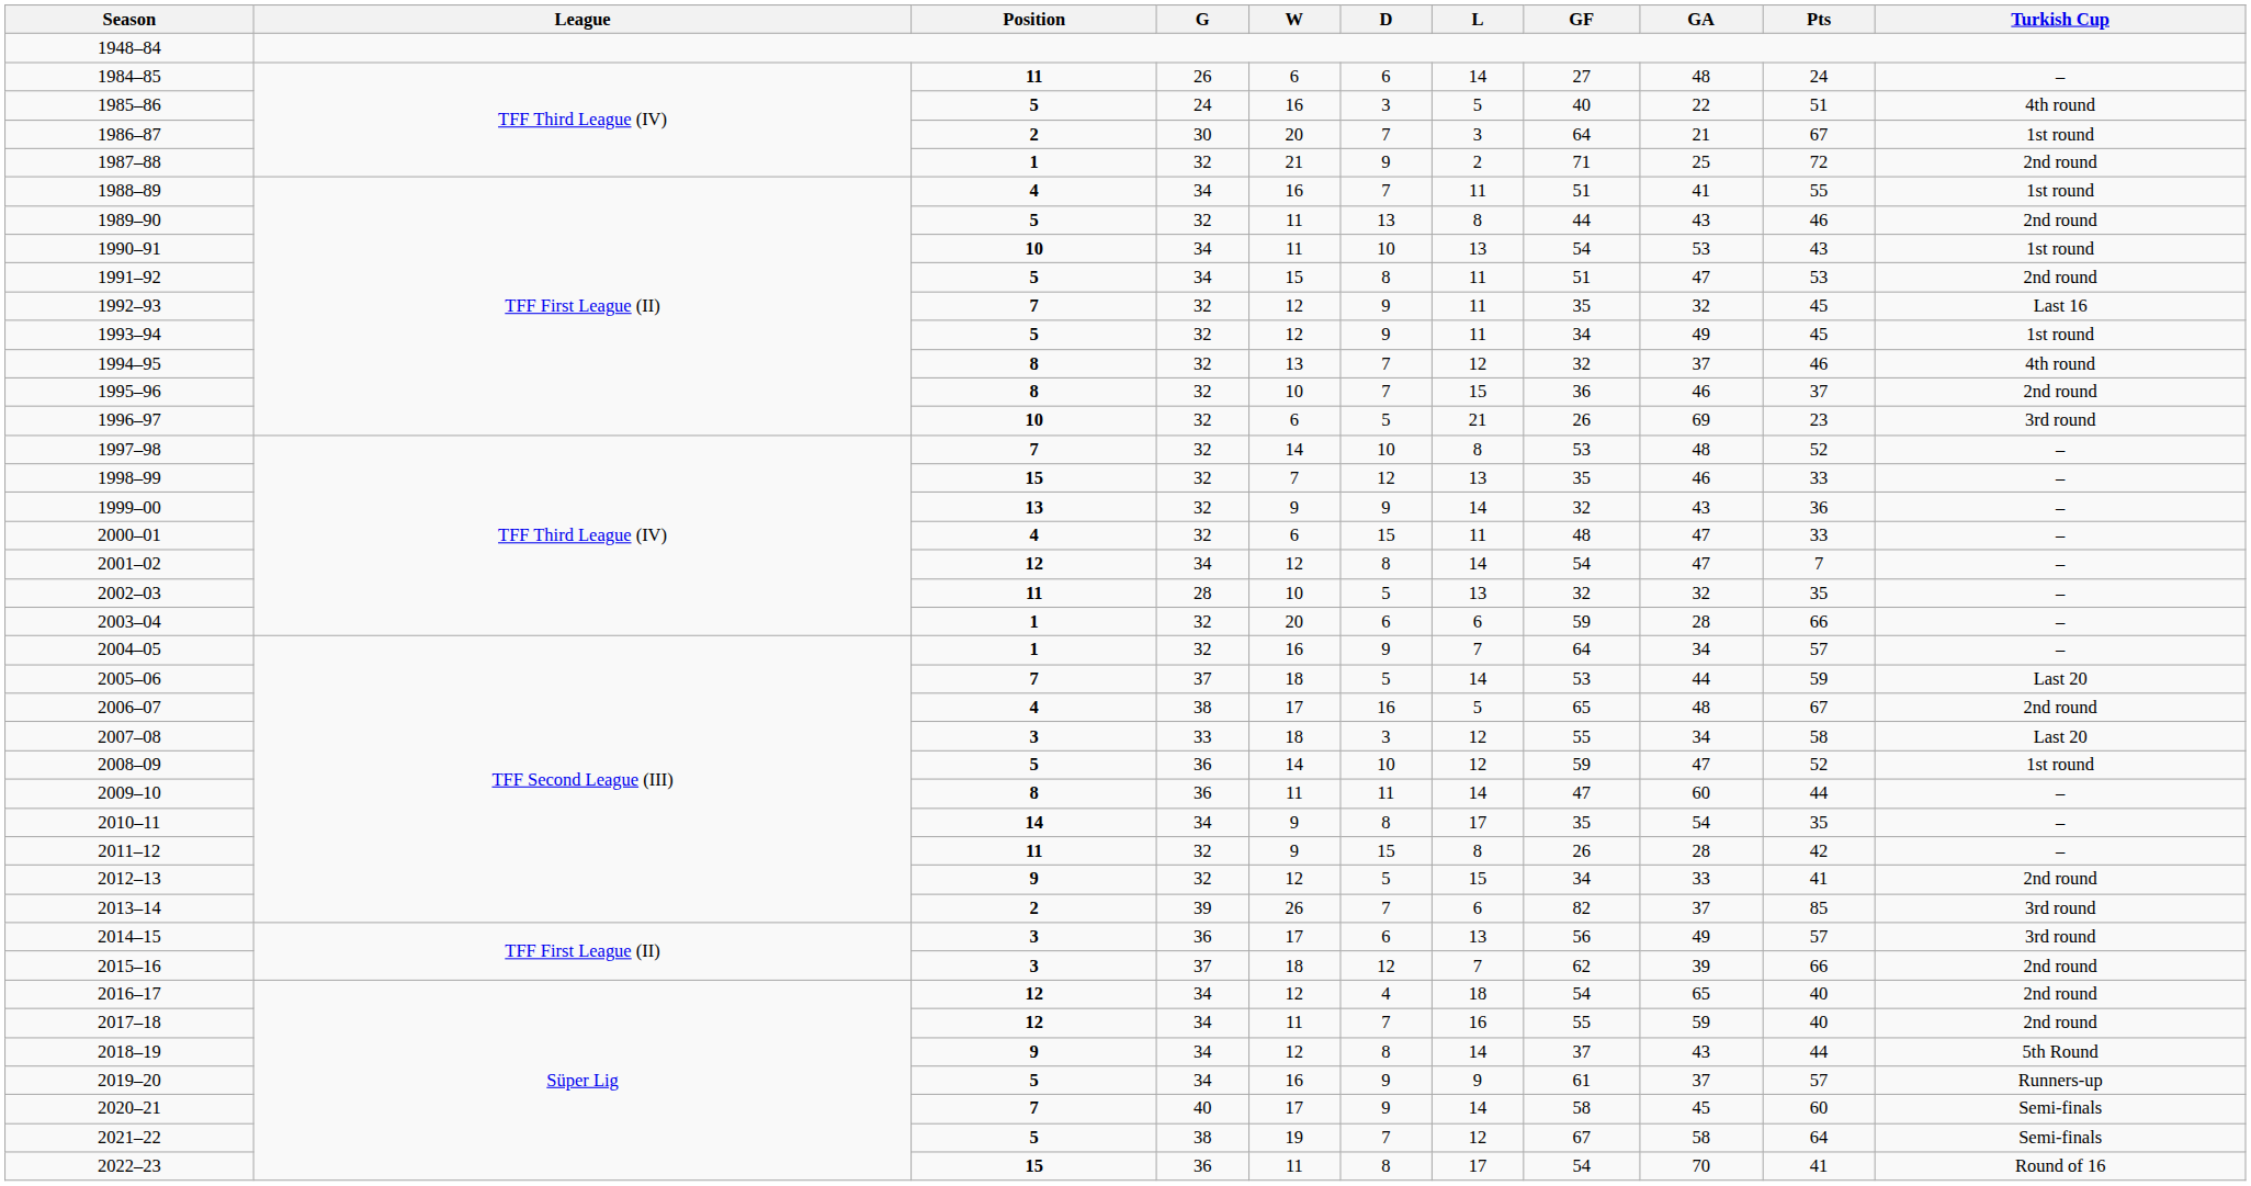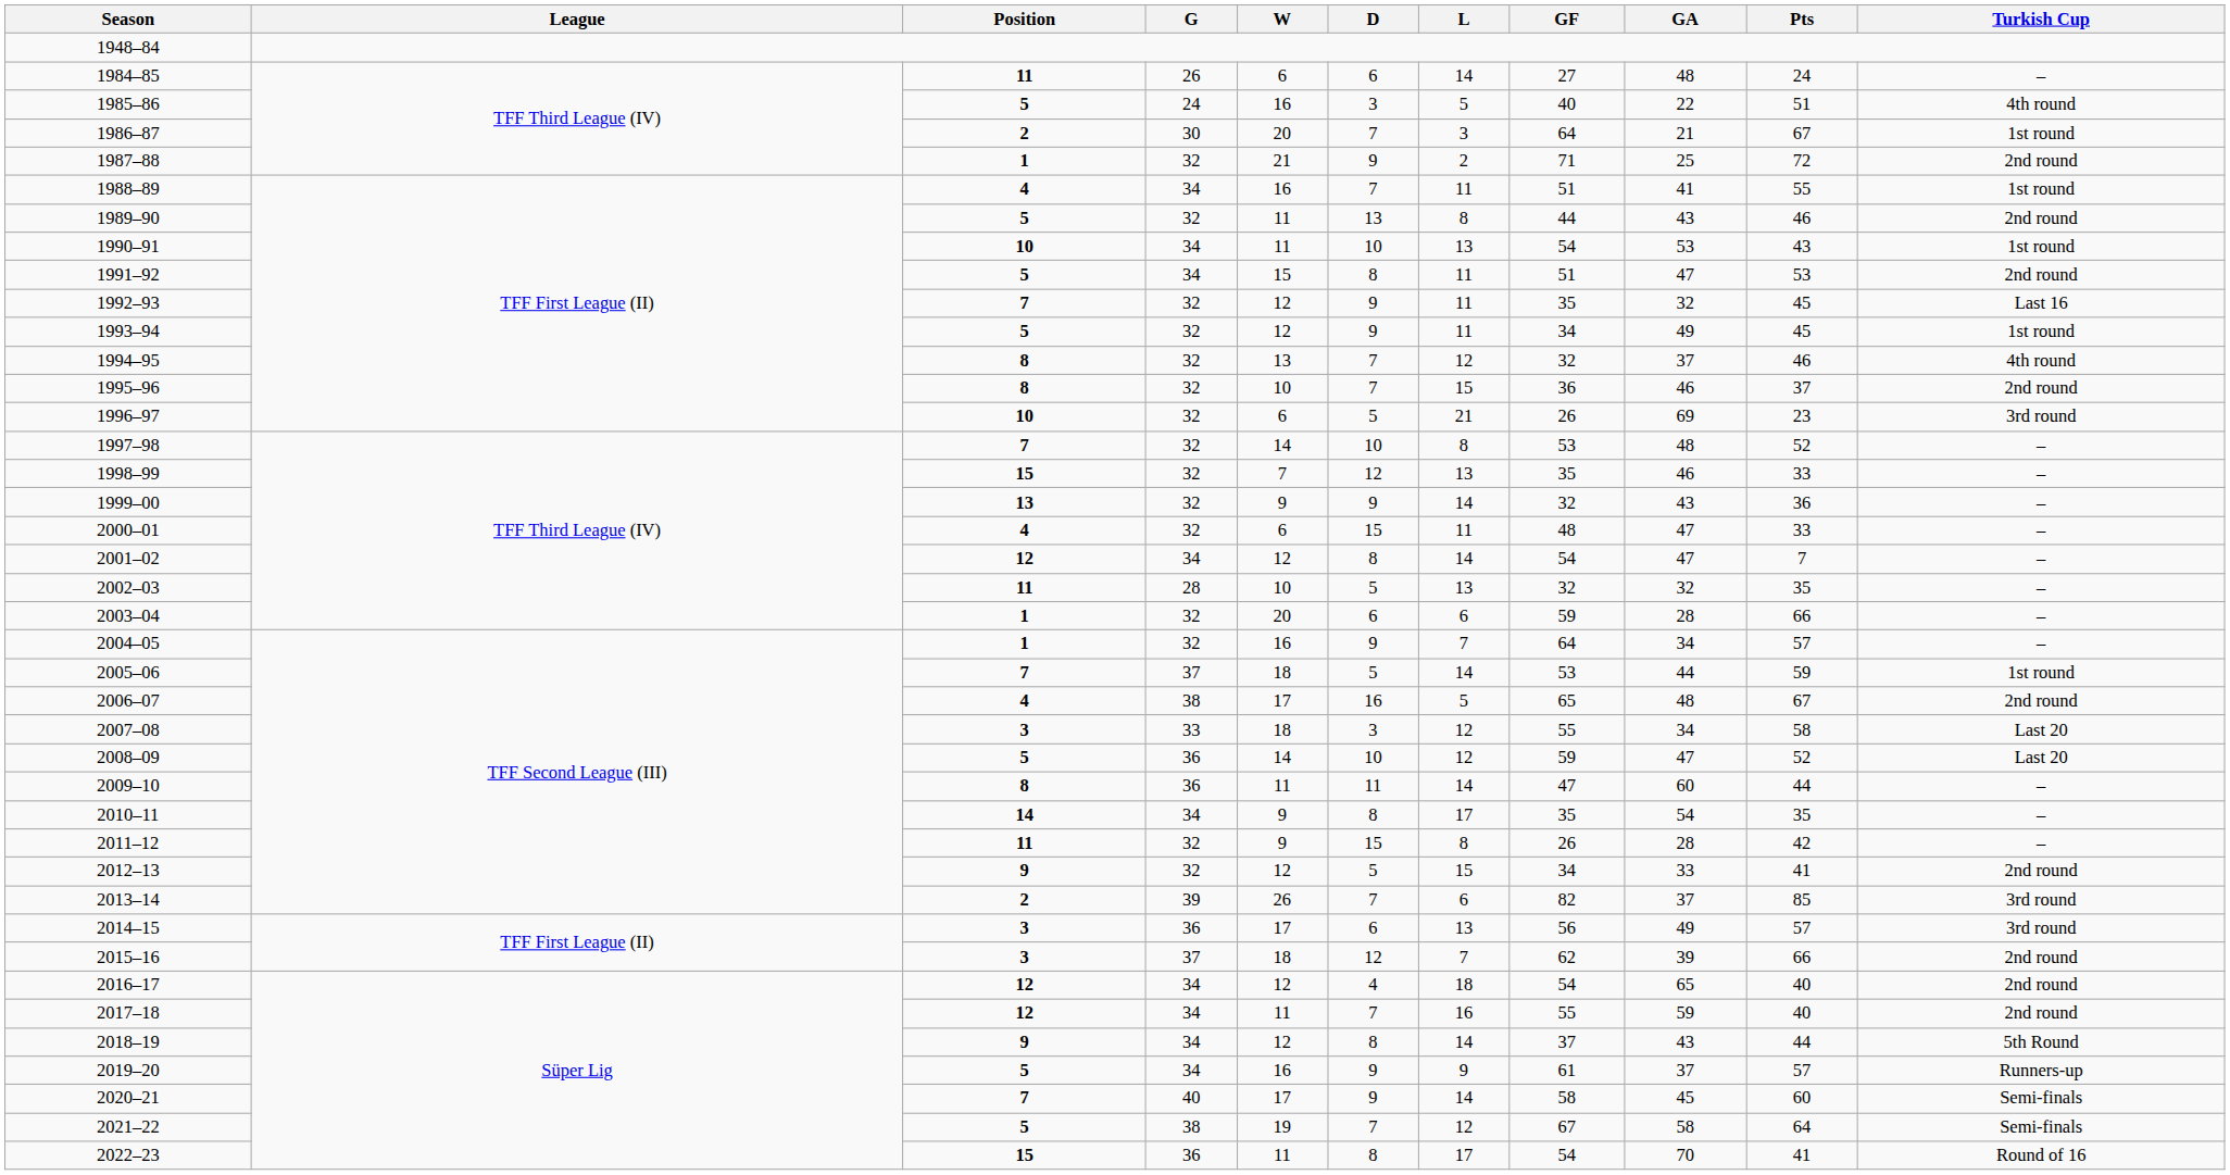 <table class="wikitable collapsible collapsed" "wikitable" style="text-align:center; font-size:100%; width:100%">
 <tr>
 <th>Season</th>
 <th>League</th>
 <th>Position</th>
 <th>G</th>
 <th>W</th>
 <th>D</th>
 <th>L</th>
 <th>GF</th>
 <th>GA</th>
 <th>Pts</th>
 <th><a href='#'>Turkish Cup</a></th>
 </tr>
 <tr>
 <td>1948–84</td>
 <td colspan="12"></td>
 </tr>
 <tr>
 <td>1984–85</td>
 <td rowspan="4"><a href='#'>TFF Third League</a> (IV)</td>
 <td><strong>11</strong></td>
 <td>26</td>
 <td>6</td>
 <td>6</td>
 <td>14</td>
 <td>27</td>
 <td>48</td>
 <td>24</td>
 <td>–</td>
 </tr>
 <tr>
 <td>1985–86</td>
 <td><strong>5</strong></td>
 <td>24</td>
 <td>16</td>
 <td>3</td>
 <td>5</td>
 <td>40</td>
 <td>22</td>
 <td>51</td>
 <td>4th round</td>
 </tr>
 <tr>
 <td>1986–87</td>
 <td><strong>2</strong></td>
 <td>30</td>
 <td>20</td>
 <td>7</td>
 <td>3</td>
 <td>64</td>
 <td>21</td>
 <td>67</td>
 <td>1st round</td>
 </tr>
 <tr>
 <td>1987–88</td>
 <td><strong>1</strong></td>
 <td>32</td>
 <td>21</td>
 <td>9</td>
 <td>2</td>
 <td>71</td>
 <td>25</td>
 <td>72</td>
 <td>2nd round</td>
 </tr>
 <tr>
 <td>1988–89</td>
 <td rowspan="9"><a href='#'>TFF First League</a> (II)</td>
 <td><strong>4</strong></td>
 <td>34</td>
 <td>16</td>
 <td>7</td>
 <td>11</td>
 <td>51</td>
 <td>41</td>
 <td>55</td>
 <td>1st round</td>
 </tr>
 <tr>
 <td>1989–90</td>
 <td><strong>5</strong></td>
 <td>32</td>
 <td>11</td>
 <td>13</td>
 <td>8</td>
 <td>44</td>
 <td>43</td>
 <td>46</td>
 <td>2nd round</td>
 </tr>
 <tr>
 <td>1990–91</td>
 <td><strong>10</strong></td>
 <td>34</td>
 <td>11</td>
 <td>10</td>
 <td>13</td>
 <td>54</td>
 <td>53</td>
 <td>43</td>
 <td>1st round</td>
 </tr>
 <tr>
 <td>1991–92</td>
 <td><strong>5</strong></td>
 <td>34</td>
 <td>15</td>
 <td>8</td>
 <td>11</td>
 <td>51</td>
 <td>47</td>
 <td>53</td>
 <td>2nd round</td>
 </tr>
 <tr>
 <td>1992–93</td>
 <td><strong>7</strong></td>
 <td>32</td>
 <td>12</td>
 <td>9</td>
 <td>11</td>
 <td>35</td>
 <td>32</td>
 <td>45</td>
 <td>Last 16</td>
 </tr>
 <tr>
 <td>1993–94</td>
 <td><strong>5</strong></td>
 <td>32</td>
 <td>12</td>
 <td>9</td>
 <td>11</td>
 <td>34</td>
 <td>49</td>
 <td>45</td>
 <td>1st round</td>
 </tr>
 <tr>
 <td>1994–95</td>
 <td><strong>8</strong></td>
 <td>32</td>
 <td>13</td>
 <td>7</td>
 <td>12</td>
 <td>32</td>
 <td>37</td>
 <td>46</td>
 <td>4th round</td>
 </tr>
 <tr>
 <td>1995–96</td>
 <td><strong>8</strong></td>
 <td>32</td>
 <td>10</td>
 <td>7</td>
 <td>15</td>
 <td>36</td>
 <td>46</td>
 <td>37</td>
 <td>2nd round</td>
 </tr>
 <tr>
 <td>1996–97</td>
 <td><strong>10</strong></td>
 <td>32</td>
 <td>6</td>
 <td>5</td>
 <td>21</td>
 <td>26</td>
 <td>69</td>
 <td>23</td>
 <td>3rd round</td>
 </tr>
 <tr>
 <td>1997–98</td>
 <td rowspan="7"><a href='#'>TFF Third League</a> (IV)</td>
 <td><strong>7</strong></td>
 <td>32</td>
 <td>14</td>
 <td>10</td>
 <td>8</td>
 <td>53</td>
 <td>48</td>
 <td>52</td>
 <td>–</td>
 </tr>
 <tr>
 <td>1998–99</td>
 <td><strong>15</strong></td>
 <td>32</td>
 <td>7</td>
 <td>12</td>
 <td>13</td>
 <td>35</td>
 <td>46</td>
 <td>33</td>
 <td>–</td>
 </tr>
 <tr>
 <td>1999–00</td>
 <td><strong>13</strong></td>
 <td>32</td>
 <td>9</td>
 <td>9</td>
 <td>14</td>
 <td>32</td>
 <td>43</td>
 <td>36</td>
 <td>–</td>
 </tr>
 <tr>
 <td>2000–01</td>
 <td><strong>4</strong></td>
 <td>32</td>
 <td>6</td>
 <td>15</td>
 <td>11</td>
 <td>48</td>
 <td>47</td>
 <td>33</td>
 <td>–</td>
 </tr>
 <tr>
 <td>2001–02</td>
 <td><strong>12</strong></td>
 <td>34</td>
 <td>12</td>
 <td>8</td>
 <td>14</td>
 <td>54</td>
 <td>47</td>
 <td>7</td>
 <td>–</td>
 </tr>
 <tr>
 <td>2002–03</td>
 <td><strong>11</strong></td>
 <td>28</td>
 <td>10</td>
 <td>5</td>
 <td>13</td>
 <td>32</td>
 <td>32</td>
 <td>35</td>
 <td>–</td>
 </tr>
 <tr>
 <td>2003–04</td>
 <td><strong>1</strong></td>
 <td>32</td>
 <td>20</td>
 <td>6</td>
 <td>6</td>
 <td>59</td>
 <td>28</td>
 <td>66</td>
 <td>–</td>
 </tr>
 <tr>
 <td>2004–05</td>
 <td rowspan="10"><a href='#'>TFF Second League</a> (III)</td>
 <td><strong>1</strong></td>
 <td>32</td>
 <td>16</td>
 <td>9</td>
 <td>7</td>
 <td>64</td>
 <td>34</td>
 <td>57</td>
 <td>–</td>
 </tr>
 <tr>
 <td>2005–06</td>
 <td><strong>7</strong></td>
 <td>37</td>
 <td>18</td>
 <td>5</td>
 <td>14</td>
 <td>53</td>
 <td>44</td>
 <td>59</td>
-<td>Last 20</td>
+<td>1st round</td>
 </tr>
 <tr>
 <td>2006–07</td>
 <td><strong>4</strong></td>
 <td>38</td>
 <td>17</td>
 <td>16</td>
 <td>5</td>
 <td>65</td>
 <td>48</td>
 <td>67</td>
 <td>2nd round</td>
 </tr>
 <tr>
 <td>2007–08</td>
 <td><strong>3</strong></td>
 <td>33</td>
 <td>18</td>
 <td>3</td>
 <td>12</td>
 <td>55</td>
 <td>34</td>
 <td>58</td>
 <td>Last 20</td>
 </tr>
 <tr>
 <td>2008–09</td>
 <td><strong>5</strong></td>
 <td>36</td>
 <td>14</td>
 <td>10</td>
 <td>12</td>
 <td>59</td>
 <td>47</td>
 <td>52</td>
-<td>1st round</td>
+<td>Last 20</td>
 </tr>
 <tr>
 <td>2009–10</td>
 <td><strong>8</strong></td>
 <td>36</td>
 <td>11</td>
 <td>11</td>
 <td>14</td>
 <td>47</td>
 <td>60</td>
 <td>44</td>
 <td>–</td>
 </tr>
 <tr>
 <td>2010–11</td>
 <td><strong>14</strong></td>
 <td>34</td>
 <td>9</td>
 <td>8</td>
 <td>17</td>
 <td>35</td>
 <td>54</td>
 <td>35</td>
 <td>–</td>
 </tr>
 <tr>
 <td>2011–12</td>
 <td><strong>11</strong></td>
 <td>32</td>
 <td>9</td>
 <td>15</td>
 <td>8</td>
 <td>26</td>
 <td>28</td>
 <td>42</td>
 <td>–</td>
 </tr>
 <tr>
 <td>2012–13</td>
 <td><strong>9</strong></td>
 <td>32</td>
 <td>12</td>
 <td>5</td>
 <td>15</td>
 <td>34</td>
 <td>33</td>
 <td>41</td>
 <td>2nd round</td>
 </tr>
 <tr>
 <td>2013–14</td>
 <td><strong>2</strong></td>
 <td>39</td>
 <td>26</td>
 <td>7</td>
 <td>6</td>
 <td>82</td>
 <td>37</td>
 <td>85</td>
 <td>3rd round</td>
 </tr>
 <tr>
 <td>2014–15</td>
 <td rowspan="2"><a href='#'>TFF First League</a> (II)</td>
 <td><strong>3</strong></td>
 <td>36</td>
 <td>17</td>
 <td>6</td>
 <td>13</td>
 <td>56</td>
 <td>49</td>
 <td>57</td>
 <td>3rd round</td>
 </tr>
 <tr>
 <td>2015–16</td>
 <td><strong>3</strong></td>
 <td>37</td>
 <td>18</td>
 <td>12</td>
 <td>7</td>
 <td>62</td>
 <td>39</td>
 <td>66</td>
 <td>2nd round</td>
 </tr>
 <tr>
 <td>2016–17</td>
 <td rowspan="7"><a href='#'>Süper Lig</a></td>
 <td><strong>12</strong></td>
 <td>34</td>
 <td>12</td>
 <td>4</td>
 <td>18</td>
 <td>54</td>
 <td>65</td>
 <td>40</td>
 <td>2nd round</td>
 </tr>
 <tr>
 <td>2017–18</td>
 <td><strong>12</strong></td>
 <td>34</td>
 <td>11</td>
 <td>7</td>
 <td>16</td>
 <td>55</td>
 <td>59</td>
 <td>40</td>
 <td>2nd round</td>
 </tr>
 <tr>
 <td>2018–19</td>
 <td><strong>9</strong></td>
 <td>34</td>
 <td>12</td>
 <td>8</td>
 <td>14</td>
 <td>37</td>
 <td>43</td>
 <td>44</td>
 <td>5th Round</td>
 </tr>
 <tr>
 <td>2019–20</td>
 <td><strong>5</strong></td>
 <td>34</td>
 <td>16</td>
 <td>9</td>
 <td>9</td>
 <td>61</td>
 <td>37</td>
 <td>57</td>
 <td>Runners-up</td>
 </tr>
 <tr>
 <td>2020–21</td>
 <td><strong>7</strong></td>
 <td>40</td>
 <td>17</td>
 <td>9</td>
 <td>14</td>
 <td>58</td>
 <td>45</td>
 <td>60</td>
 <td>Semi-finals</td>
 </tr>
 <tr>
 <td>2021–22</td>
 <td><strong>5</strong></td>
 <td>38</td>
 <td>19</td>
 <td>7</td>
 <td>12</td>
 <td>67</td>
 <td>58</td>
 <td>64</td>
 <td>Semi-finals</td>
 </tr>
 <tr>
 <td>2022–23</td>
 <td><strong>15</strong></td>
 <td>36</td>
 <td>11</td>
 <td>8</td>
 <td>17</td>
 <td>54</td>
 <td>70</td>
 <td>41</td>
 <td>Round of 16</td>
 </tr>
 </table>
